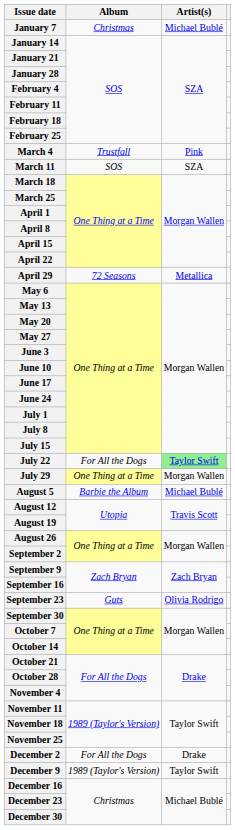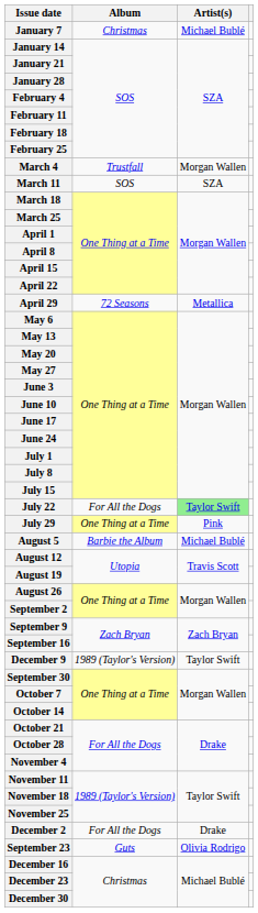 <table class="wikitable plainrowheaders" style="text-align: center;">
 <tr>
 <th scope="col">Issue date</th>
 <th scope="col">Album</th>
 <th scope="col">Artist(s)</th>
 <th scope="col"></th>
 </tr>
 <tr>
 <th scope="row">January 7</th>
 <td><em><a href='#'>Christmas</a></em></td>
 <td><a href='#'>Michael Bublé</a></td>
 <td></td>
 </tr>
 <tr>
 <th scope="row">January 14</th>
 <td rowspan="7"><em><a href='#'>SOS</a></em></td>
 <td rowspan="7"><a href='#'>SZA</a></td>
 <td></td>
 </tr>
 <tr>
 <th scope="row">January 21</th>
 <td></td>
 </tr>
 <tr>
 <th scope="row">January 28</th>
 <td></td>
 </tr>
 <tr>
 <th scope="row">February 4</th>
 <td></td>
 </tr>
 <tr>
 <th scope="row">February 11</th>
 <td></td>
 </tr>
 <tr>
 <th scope="row">February 18</th>
 <td></td>
 </tr>
 <tr>
 <th scope="row">February 25</th>
 <td></td>
 </tr>
 <tr>
 <th scope="row">March 4</th>
 <td><em><a href='#'>Trustfall</a></em></td>
-<td><a href='#'>Pink</a></td>
+<td>Morgan Wallen</td>
 <td></td>
 </tr>
 <tr>
 <th scope="row">March 11</th>
 <td><em>SOS</em></td>
 <td>SZA</td>
 <td></td>
 </tr>
 <tr>
 <th scope="row">March 18</th>
 <td style="background-color:#FFFF99" rowspan="6"><em><a href='#'>One Thing at a Time</a></em> </td>
 <td rowspan="6"><a href='#'>Morgan Wallen</a></td>
 <td></td>
 </tr>
 <tr>
 <th scope="row">March 25</th>
 <td></td>
 </tr>
 <tr>
 <th scope="row">April 1</th>
 <td></td>
 </tr>
 <tr>
 <th scope="row">April 8</th>
 <td></td>
 </tr>
 <tr>
 <th scope="row">April 15</th>
 <td></td>
 </tr>
 <tr>
 <th scope="row">April 22</th>
 <td></td>
 </tr>
 <tr>
 <th scope="row">April 29</th>
 <td><em><a href='#'>72 Seasons</a></em></td>
 <td><a href='#'>Metallica</a></td>
 <td></td>
 </tr>
 <tr>
 <th scope="row">May 6</th>
 <td style="background-color:#FFFF99" rowspan="11"><em>One Thing at a Time</em> </td>
 <td rowspan="11">Morgan Wallen</td>
 <td></td>
 </tr>
 <tr>
 <th scope="row">May 13</th>
 <td></td>
 </tr>
 <tr>
 <th scope="row">May 20</th>
 <td></td>
 </tr>
 <tr>
 <th scope="row">May 27</th>
 <td></td>
 </tr>
 <tr>
 <th scope="row">June 3</th>
 <td></td>
 </tr>
 <tr>
 <th scope="row">June 10</th>
 <td></td>
 </tr>
 <tr>
 <th scope="row">June 17</th>
 <td></td>
 </tr>
 <tr>
 <th scope="row">June 24</th>
 <td></td>
 </tr>
 <tr>
 <th scope="row">July 1</th>
 <td></td>
 </tr>
 <tr>
 <th scope="row">July 8</th>
 <td></td>
 </tr>
 <tr>
 <th scope="row">July 15</th>
 <td></td>
 </tr>
 <tr>
 <th scope="row">July 22</th>
 <td><em>For All the Dogs</em></td>
 <td style="background: lightgreen;"><a href='#'>Taylor Swift</a></td>
 <td></td>
 </tr>
 <tr>
 <th scope="row">July 29</th>
 <td style="background-color:#FFFF99"><em>One Thing at a Time</em> </td>
-<td>Morgan Wallen</td>
+<td><a href='#'>Pink</a></td>
 <td></td>
 </tr>
 <tr>
 <th scope="row">August 5</th>
 <td><em><a href='#'>Barbie the Album</a></em></td>
 <td><a href='#'>Michael Bublé</a></td>
 <td></td>
 </tr>
 <tr>
 <th scope="row">August 12</th>
 <td rowspan="2"><em><a href='#'>Utopia</a></em></td>
 <td rowspan="2"><a href='#'>Travis Scott</a></td>
 <td></td>
 </tr>
 <tr>
 <th scope="row">August 19</th>
 <td></td>
 </tr>
 <tr>
 <th scope="row">August 26</th>
 <td style="background-color:#FFFF99" rowspan="2"><em>One Thing at a Time</em> </td>
 <td rowspan="2">Morgan Wallen</td>
 <td></td>
 </tr>
 <tr>
 <th scope="row">September 2</th>
 <td></td>
 </tr>
 <tr>
 <th scope="row">September 9</th>
 <td rowspan="2"><em><a href='#'>Zach Bryan</a></em></td>
 <td rowspan="2"><a href='#'>Zach Bryan</a></td>
 <td></td>
 </tr>
 <tr>
 <th scope="row">September 16</th>
 <td></td>
 </tr>
 <tr>
-<th scope="row">September 23</th>
-<td><em><a href='#'>Guts</a></em></td>
-<td><a href='#'>Olivia Rodrigo</a></td>
+<th scope="row">December 9</th>
+<td><em>1989 (Taylor's Version)</em></td>
+<td>Taylor Swift</td>
 <td></td>
 </tr>
 <tr>
 <th scope="row">September 30</th>
 <td style="background-color:#FFFF99" rowspan="3"><em>One Thing at a Time</em> </td>
 <td rowspan="3">Morgan Wallen</td>
 <td></td>
 </tr>
 <tr>
 <th scope="row">October 7</th>
 <td></td>
 </tr>
 <tr>
 <th scope="row">October 14</th>
 <td></td>
 </tr>
 <tr>
 <th scope="row">October 21</th>
 <td rowspan="3"><em><a href='#'>For All the Dogs</a></em></td>
 <td rowspan="3"><a href='#'>Drake</a></td>
 <td></td>
 </tr>
 <tr>
 <th scope="row">October 28</th>
 <td></td>
 </tr>
 <tr>
 <th scope="row">November 4</th>
 <td></td>
 </tr>
 <tr>
 <th scope="row">November 11</th>
 <td rowspan="3"><em><a href='#'>1989 (Taylor's Version)</a></em></td>
 <td rowspan="3">Taylor Swift</td>
 <td></td>
 </tr>
 <tr>
 <th scope="row">November 18</th>
 <td></td>
 </tr>
 <tr>
 <th scope="row">November 25</th>
 <td></td>
 </tr>
 <tr>
 <th scope="row">December 2</th>
 <td><em>For All the Dogs</em></td>
 <td>Drake</td>
 <td></td>
 </tr>
 <tr>
-<th scope="row">December 9</th>
-<td><em>1989 (Taylor's Version)</em></td>
-<td>Taylor Swift</td>
+<th scope="row">September 23</th>
+<td><em><a href='#'>Guts</a></em></td>
+<td><a href='#'>Olivia Rodrigo</a></td>
 <td></td>
 </tr>
 <tr>
 <th scope="row">December 16</th>
 <td rowspan="3"><em>Christmas</em></td>
 <td rowspan="3">Michael Bublé</td>
 <td></td>
 </tr>
 <tr>
 <th scope="row">December 23</th>
 <td></td>
 </tr>
 <tr>
 <th scope="row">December 30</th>
 <td></td>
 </tr>
 </table>
